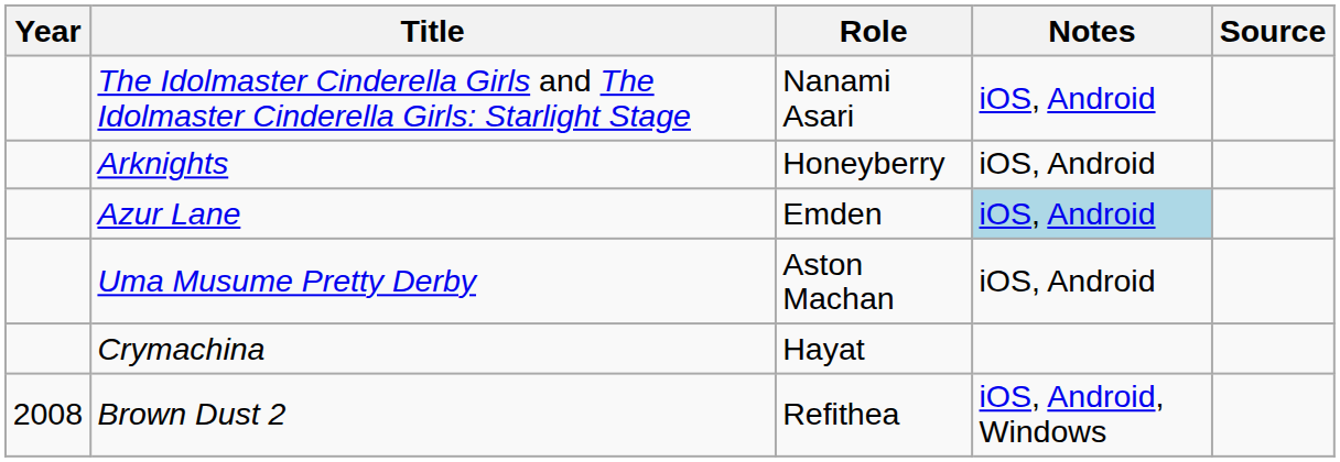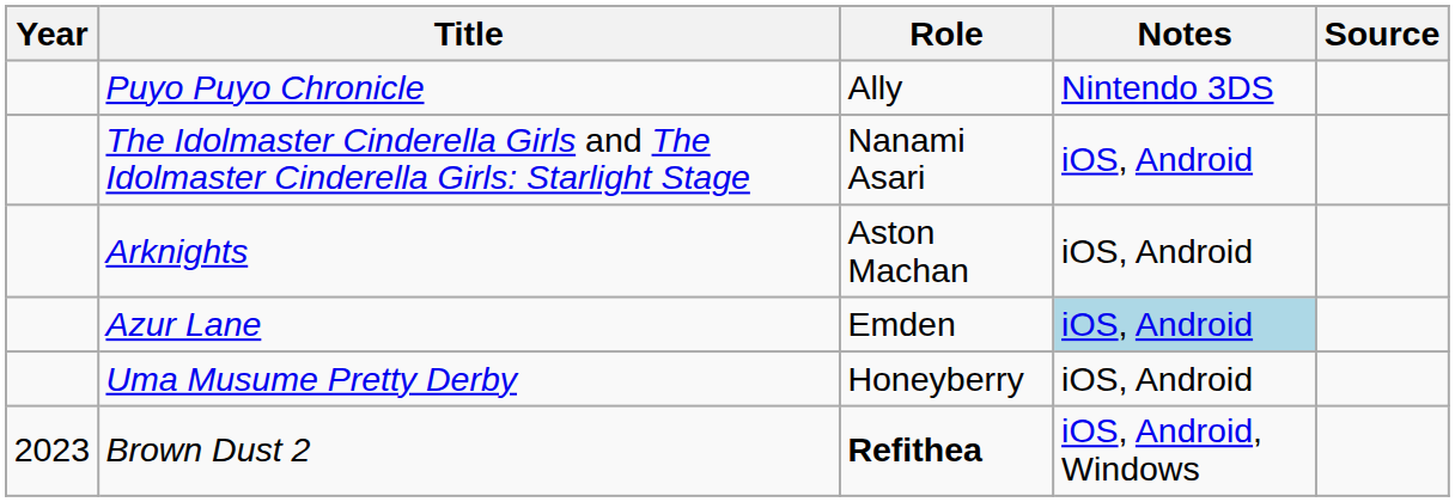 <table class="wikitable" style="font-size: 90%;">
 <tr>
 <th>Year</th>
 <th>Title</th>
 <th>Role</th>
 <th>Notes</th>
 <th>Source</th>
+</tr>
+<tr>
+<td></td>
+<td><em><a href='#'>Puyo Puyo Chronicle</a></em></td>
+<td>Ally</td>
+<td><a href='#'>Nintendo 3DS</a></td>
+<td></td>
 </tr>
 <tr>
 <td></td>
 <td><em><a href='#'>The Idolmaster Cinderella Girls</a></em> and <em><a href='#'>The Idolmaster Cinderella Girls: Starlight Stage</a></em></td>
 <td>Nanami Asari</td>
 <td><a href='#'>iOS</a>, <a href='#'>Android</a></td>
 <td></td>
 </tr>
 <tr>
 <td></td>
 <td><em><a href='#'>Arknights</a></em></td>
-<td>Honeyberry</td>
+<td>Aston Machan</td>
 <td>iOS, Android</td>
 <td></td>
 </tr>
 <tr>
 <td></td>
 <td><em><a href='#'>Azur Lane</a></em></td>
 <td>Emden</td>
 <td style="background: lightblue;"><a href='#'>iOS</a>, <a href='#'>Android</a></td>
 <td></td>
 </tr>
 <tr>
 <td></td>
 <td><em><a href='#'>Uma Musume Pretty Derby</a></em></td>
-<td>Aston Machan</td>
+<td>Honeyberry</td>
 <td>iOS, Android</td>
 <td></td>
 </tr>
 <tr>
-<td></td>
-<td><em>Crymachina</em></td>
-<td>Hayat</td>
-<td></td>
-<td></td>
-</tr>
-<tr>
-<td>2008</td>
+<td>2023</td>
 <td><em>Brown Dust 2</em></td>
-<td>Refithea</td>
+<td><strong>Refithea</strong></td>
 <td><a href='#'>iOS</a>, <a href='#'>Android</a>, Windows</td>
 <td></td>
 </tr>
 </table>
